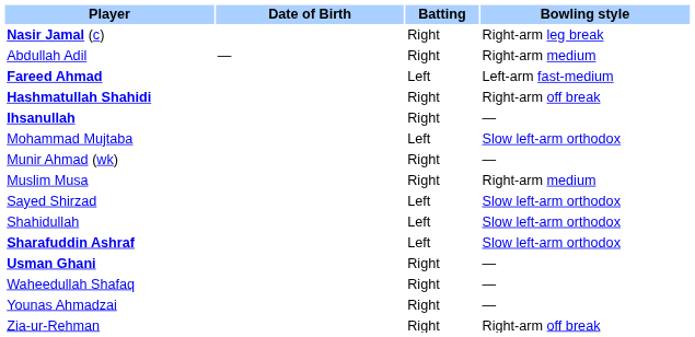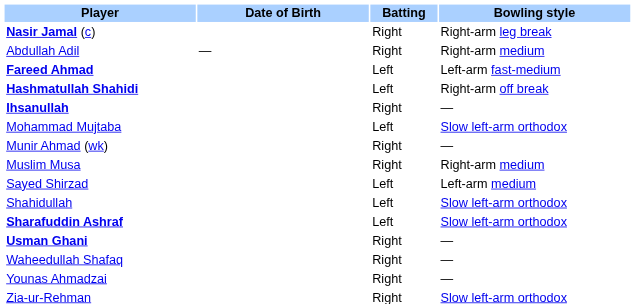 <table border="0" cellspacing="2" cellpadding="2" style="width:90%;">
 <tr style="background:#aad0ff;">
 <th width=20%>Player</th>
 <th width=18%>Date of Birth</th>
 <th width=6%>Batting</th>
 <th width=20%>Bowling style</th>
 </tr>
 <tr>
 <td><strong><a href='#'>Nasir Jamal</a></strong> (<a href='#'>c</a>)</td>
 <td></td>
 <td>Right</td>
 <td>Right-arm <a href='#'>leg break</a></td>
 </tr>
 <tr>
 <td><a href='#'>Abdullah Adil</a></td>
 <td>—</td>
 <td>Right</td>
 <td>Right-arm <a href='#'>medium</a></td>
 </tr>
 <tr>
 <td><strong><a href='#'>Fareed Ahmad</a></strong></td>
 <td></td>
 <td>Left</td>
 <td>Left-arm <a href='#'>fast-medium</a></td>
 </tr>
 <tr>
 <td><strong><a href='#'>Hashmatullah Shahidi</a></strong></td>
 <td></td>
-<td>Right</td>
+<td>Left</td>
 <td>Right-arm <a href='#'>off break</a></td>
 </tr>
 <tr>
 <td><strong><a href='#'>Ihsanullah</a></strong></td>
 <td></td>
 <td>Right</td>
 <td>—</td>
 </tr>
 <tr>
 <td><a href='#'>Mohammad Mujtaba</a></td>
 <td></td>
 <td>Left</td>
 <td><a href='#'>Slow left-arm orthodox</a></td>
 </tr>
 <tr>
 <td><a href='#'>Munir Ahmad</a> (<a href='#'>wk</a>)</td>
 <td></td>
 <td>Right</td>
 <td>—</td>
 </tr>
 <tr>
 <td><a href='#'>Muslim Musa</a></td>
 <td></td>
 <td>Right</td>
 <td>Right-arm <a href='#'>medium</a></td>
 </tr>
 <tr>
 <td><a href='#'>Sayed Shirzad</a></td>
 <td></td>
 <td>Left</td>
-<td><a href='#'>Slow left-arm orthodox</a></td>
+<td>Left-arm <a href='#'>medium</a></td>
 </tr>
 <tr>
 <td><a href='#'>Shahidullah</a></td>
 <td></td>
 <td>Left</td>
 <td><a href='#'>Slow left-arm orthodox</a></td>
 </tr>
 <tr>
 <td><strong><a href='#'>Sharafuddin Ashraf</a></strong></td>
 <td></td>
 <td>Left</td>
 <td><a href='#'>Slow left-arm orthodox</a></td>
 </tr>
 <tr>
 <td><strong><a href='#'>Usman Ghani</a></strong></td>
 <td></td>
 <td>Right</td>
 <td>—</td>
 </tr>
 <tr>
 <td><a href='#'>Waheedullah Shafaq</a></td>
 <td></td>
 <td>Right</td>
 <td>—</td>
 </tr>
 <tr>
 <td><a href='#'>Younas Ahmadzai</a></td>
 <td></td>
 <td>Right</td>
 <td>—</td>
 </tr>
 <tr>
 <td><a href='#'>Zia-ur-Rehman</a></td>
 <td></td>
 <td>Right</td>
-<td>Right-arm <a href='#'>off break</a></td>
+<td><a href='#'>Slow left-arm orthodox</a></td>
 </tr>
 </table>
